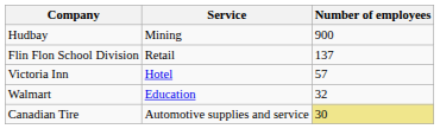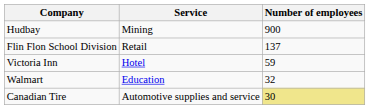 <table class="wikitable">
 <tr>
 <th>Company</th>
 <th>Service</th>
 <th>Number of employees</th>
 </tr>
 <tr>
 <td>Hudbay</td>
 <td>Mining</td>
 <td>900</td>
 </tr>
 <tr>
 <td>Flin Flon School Division</td>
 <td>Retail</td>
 <td>137</td>
 </tr>
 <tr>
 <td>Victoria Inn</td>
 <td><a href='#'>Hotel</a></td>
-<td>57</td>
+<td>59</td>
 </tr>
 <tr>
 <td>Walmart</td>
 <td><a href='#'>Education</a></td>
 <td>32</td>
 </tr>
 <tr>
 <td>Canadian Tire</td>
 <td>Automotive supplies and service</td>
 <td style="background: khaki;">30</td>
 </tr>
 </table>
